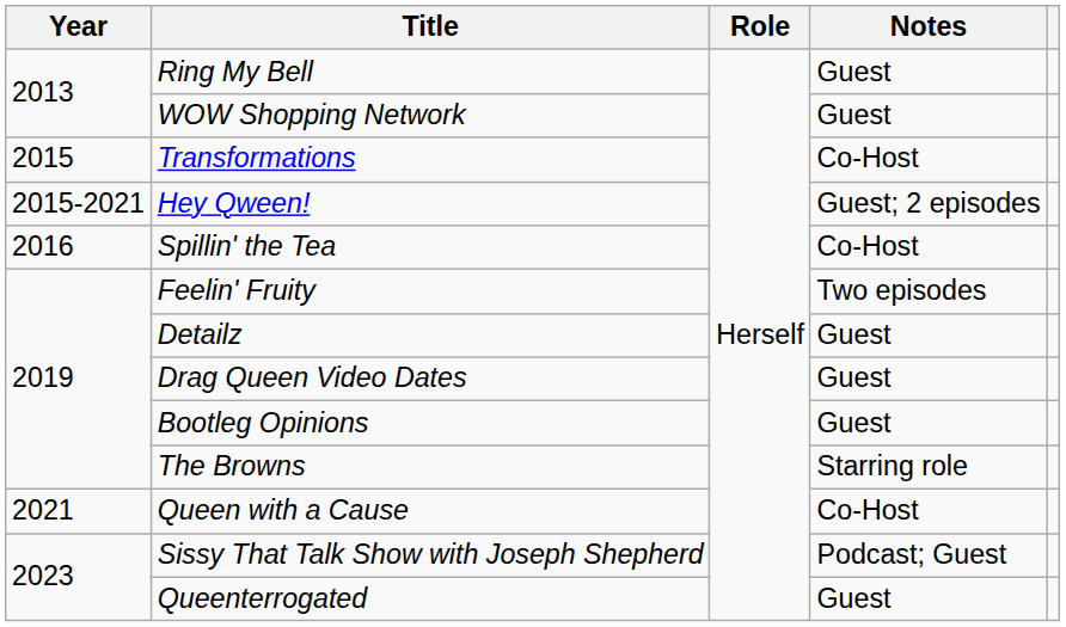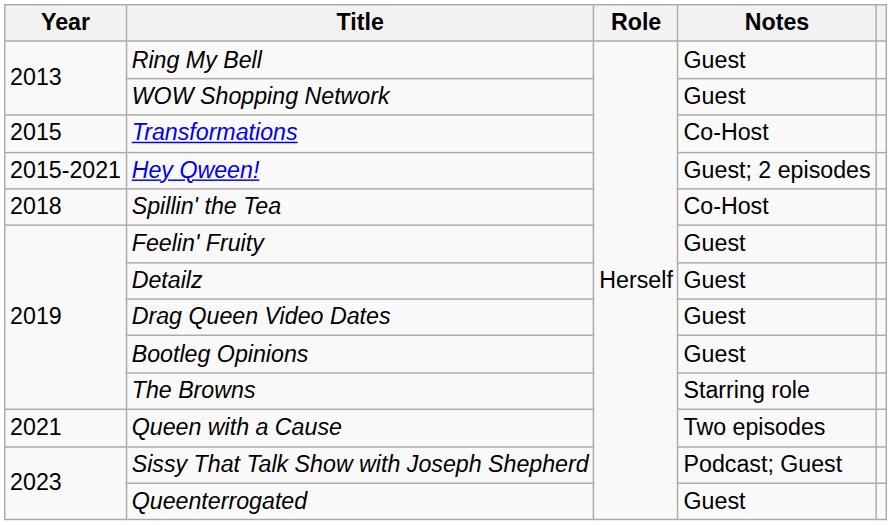 <table class="wikitable plainrowheaders" style="text-align:left;">
 <tr>
 <th>Year</th>
 <th>Title</th>
 <th>Role</th>
 <th>Notes</th>
 <th></th>
 </tr>
 <tr>
 <td rowspan="2">2013</td>
 <td><em>Ring My Bell</em></td>
 <td rowspan="13">Herself</td>
 <td>Guest</td>
 <td></td>
 </tr>
 <tr>
 <td><em>WOW Shopping Network</em></td>
 <td>Guest</td>
 <td></td>
 </tr>
 <tr>
 <td>2015</td>
 <td><a href='#'><em>Transformations</em></a></td>
 <td>Co-Host</td>
 <td></td>
 </tr>
 <tr>
 <td>2015-2021</td>
 <td><em><a href='#'>Hey Qween!</a></em></td>
 <td>Guest; 2 episodes</td>
 <td></td>
 </tr>
 <tr>
-<td>2016</td>
+<td>2018</td>
 <td><em>Spillin' the Tea</em></td>
 <td>Co-Host</td>
 <td></td>
 </tr>
 <tr>
 <td rowspan="5">2019</td>
 <td><em>Feelin' Fruity</em></td>
-<td>Two episodes</td>
+<td>Guest</td>
 <td></td>
 </tr>
 <tr>
 <td><em>Detailz</em></td>
 <td>Guest</td>
 <td></td>
 </tr>
 <tr>
 <td><em>Drag Queen Video Dates</em></td>
 <td>Guest</td>
 <td></td>
 </tr>
 <tr>
 <td><em>Bootleg Opinions</em></td>
 <td>Guest</td>
 <td></td>
 </tr>
 <tr>
 <td><em>The Browns</em></td>
 <td>Starring role</td>
 <td></td>
 </tr>
 <tr>
 <td>2021</td>
 <td><em>Queen with a Cause</em></td>
-<td>Co-Host</td>
+<td>Two episodes</td>
 <td style="text-align: center;"></td>
 </tr>
 <tr>
 <td rowspan="2">2023</td>
 <td><em>Sissy That Talk Show with Joseph Shepherd</em></td>
 <td>Podcast; Guest</td>
 <td style="text-align: center;"></td>
 </tr>
 <tr>
 <td><em>Queenterrogated</em></td>
 <td>Guest</td>
 <td style="text-align: center;"></td>
 </tr>
 </table>
